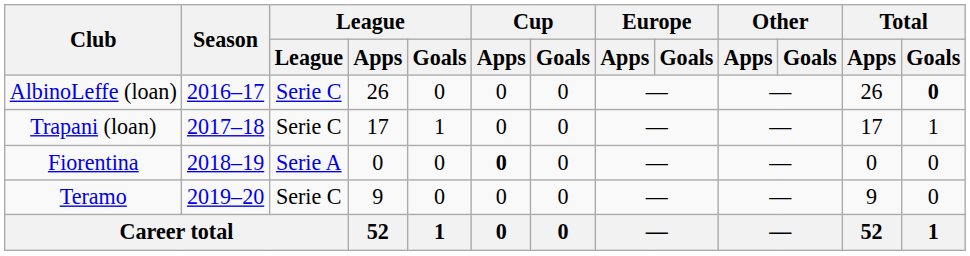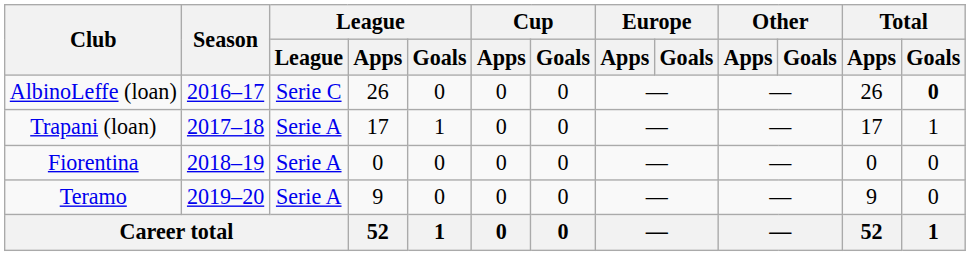 <table class="wikitable" style="text-align: center;">
 <tr>
 <th rowspan="2">Club</th>
 <th rowspan="2">Season</th>
 <th colspan="3">League</th>
 <th colspan="2">Cup</th>
 <th colspan="2">Europe</th>
 <th colspan="2">Other</th>
 <th colspan="2">Total</th>
 </tr>
 <tr>
 <th>League</th>
 <th>Apps</th>
 <th>Goals</th>
 <th>Apps</th>
 <th>Goals</th>
 <th>Apps</th>
 <th>Goals</th>
 <th>Apps</th>
 <th>Goals</th>
 <th>Apps</th>
 <th>Goals</th>
 </tr>
 <tr>
 <td><a href='#'>AlbinoLeffe</a> (loan)</td>
 <td><a href='#'>2016–17</a></td>
 <td><a href='#'>Serie C</a></td>
 <td>26</td>
 <td>0</td>
 <td>0</td>
 <td>0</td>
 <td colspan="2">—</td>
 <td colspan="2">—</td>
 <td>26</td>
 <td><strong>0</strong></td>
 </tr>
 <tr>
 <td><a href='#'>Trapani</a> (loan)</td>
 <td><a href='#'>2017–18</a></td>
-<td>Serie C</td>
+<td><a href='#'>Serie A</a></td>
 <td>17</td>
 <td>1</td>
 <td>0</td>
 <td>0</td>
 <td colspan="2">—</td>
 <td colspan="2">—</td>
 <td>17</td>
 <td>1</td>
 </tr>
 <tr>
 <td><a href='#'>Fiorentina</a></td>
 <td><a href='#'>2018–19</a></td>
 <td><a href='#'>Serie A</a></td>
 <td>0</td>
 <td>0</td>
-<td><strong>0</strong></td>
+<td>0</td>
 <td>0</td>
 <td colspan="2">—</td>
 <td colspan="2">—</td>
 <td>0</td>
 <td>0</td>
 </tr>
 <tr>
 <td><a href='#'>Teramo</a></td>
 <td><a href='#'>2019–20</a></td>
-<td>Serie C</td>
+<td><a href='#'>Serie A</a></td>
 <td>9</td>
 <td>0</td>
 <td>0</td>
 <td>0</td>
 <td colspan="2">—</td>
 <td colspan="2">—</td>
 <td>9</td>
 <td>0</td>
 </tr>
 <tr>
 <th colspan="3">Career total</th>
 <th>52</th>
 <th>1</th>
 <th>0</th>
 <th>0</th>
 <th colspan="2">—</th>
 <th colspan="2">—</th>
 <th>52</th>
 <th>1</th>
 </tr>
 </table>
